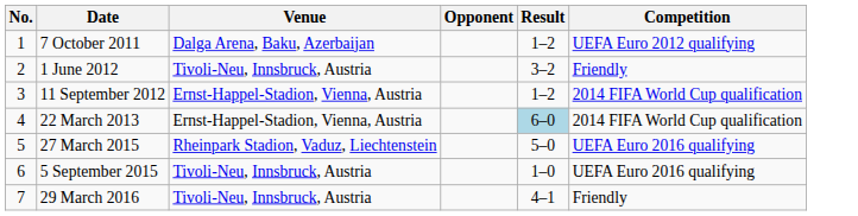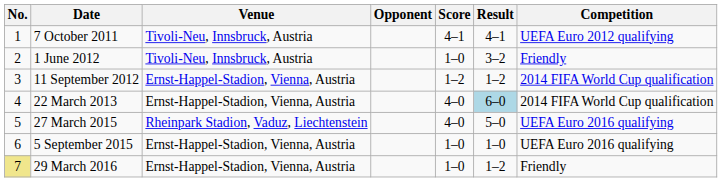 <table class="wikitable sortable">
 <tr>
 <th scope="col">No.</th>
 <th scope="col">Date</th>
 <th scope="col">Venue</th>
 <th scope="col">Opponent</th>
+<th scope="col">Score</th>
 <th scope="col">Result</th>
 <th scope="col">Competition</th>
 </tr>
 <tr>
 <td style="text-align:center">1</td>
 <td>7 October 2011</td>
-<td><a href='#'>Dalga Arena</a>, <a href='#'>Baku</a>, <a href='#'>Azerbaijan</a></td>
+<td><a href='#'>Tivoli-Neu</a>, <a href='#'>Innsbruck</a>, Austria</td>
 <td></td>
-<td style="text-align:center">1–2</td>
+<td style="text-align:center">4–1</td>
+<td style="text-align:center">4–1</td>
 <td><a href='#'>UEFA Euro 2012 qualifying</a></td>
 </tr>
 <tr>
 <td style="text-align:center">2</td>
 <td>1 June 2012</td>
 <td><a href='#'>Tivoli-Neu</a>, <a href='#'>Innsbruck</a>, Austria</td>
 <td></td>
+<td style="text-align:center">1–0</td>
 <td style="text-align:center">3–2</td>
 <td><a href='#'>Friendly</a></td>
 </tr>
 <tr>
 <td style="text-align:center">3</td>
 <td>11 September 2012</td>
 <td><a href='#'>Ernst-Happel-Stadion</a>, <a href='#'>Vienna</a>, Austria</td>
 <td></td>
 <td style="text-align:center">1–2</td>
+<td style="text-align:center">1–2</td>
 <td><a href='#'>2014 FIFA World Cup qualification</a></td>
 </tr>
 <tr>
 <td style="text-align:center">4</td>
 <td>22 March 2013</td>
 <td>Ernst-Happel-Stadion, Vienna, Austria</td>
 <td></td>
+<td style="text-align:center">4–0</td>
 <td style="background: lightblue; text-align:center">6–0</td>
 <td>2014 FIFA World Cup qualification</td>
 </tr>
 <tr>
 <td style="text-align:center">5</td>
 <td>27 March 2015</td>
 <td><a href='#'>Rheinpark Stadion</a>, <a href='#'>Vaduz</a>, <a href='#'>Liechtenstein</a></td>
 <td></td>
+<td style="text-align:center">4–0</td>
 <td style="text-align:center">5–0</td>
 <td><a href='#'>UEFA Euro 2016 qualifying</a></td>
 </tr>
 <tr>
 <td style="text-align:center">6</td>
 <td>5 September 2015</td>
-<td><a href='#'>Tivoli-Neu</a>, <a href='#'>Innsbruck</a>, Austria</td>
+<td>Ernst-Happel-Stadion, Vienna, Austria</td>
 <td></td>
+<td style="text-align:center">1–0</td>
 <td style="text-align:center">1–0</td>
 <td>UEFA Euro 2016 qualifying</td>
 </tr>
 <tr>
-<td style="text-align:center">7</td>
+<td style="background: khaki; text-align:center">7</td>
 <td>29 March 2016</td>
-<td><a href='#'>Tivoli-Neu</a>, <a href='#'>Innsbruck</a>, Austria</td>
+<td>Ernst-Happel-Stadion, Vienna, Austria</td>
 <td></td>
-<td style="text-align:center">4–1</td>
+<td style="text-align:center">1–0</td>
+<td style="text-align:center">1–2</td>
 <td>Friendly</td>
 </tr>
 </table>
